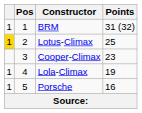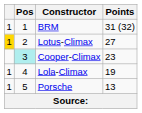 <table class="wikitable" style="font-size: 95%;">
 <tr>
 <th></th>
 <th>Pos</th>
 <th>Constructor</th>
 <th>Points</th>
 </tr>
 <tr>
 <td align="left"> 1</td>
 <td align="center">1</td>
 <td> <a href='#'>BRM</a></td>
 <td align=left>31 (32)</td>
 </tr>
 <tr>
 <td align="left" style="background: gold;"> 1</td>
 <td align="center">2</td>
 <td> <a href='#'>Lotus</a>-<a href='#'>Climax</a></td>
-<td align=left>25</td>
+<td align=left>27</td>
 </tr>
 <tr>
 <td align="left"></td>
-<td align="center">3</td>
+<td align="center" style="background: paleturquoise;">3</td>
 <td> <a href='#'>Cooper</a>-<a href='#'>Climax</a></td>
 <td align=left>23</td>
 </tr>
 <tr>
 <td align="left"> 1</td>
 <td align="center">4</td>
 <td> <a href='#'>Lola</a>-<a href='#'>Climax</a></td>
 <td align=left>19</td>
 </tr>
 <tr>
 <td align="left"> 1</td>
 <td align="center">5</td>
 <td> <a href='#'>Porsche</a></td>
-<td align=left>16</td>
+<td align=left>13</td>
 </tr>
 <tr>
 <th colspan=4>Source: </th>
 </tr>
 </table>
